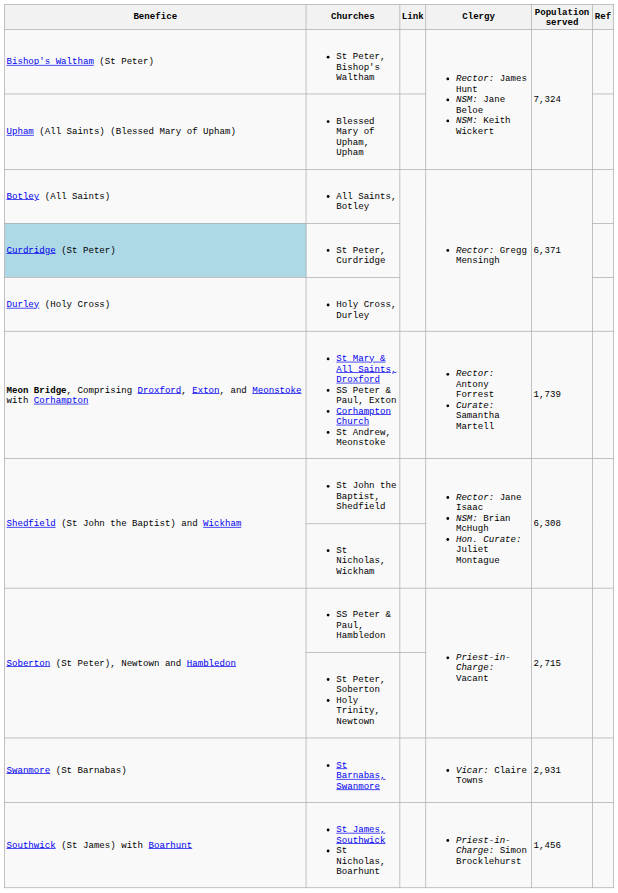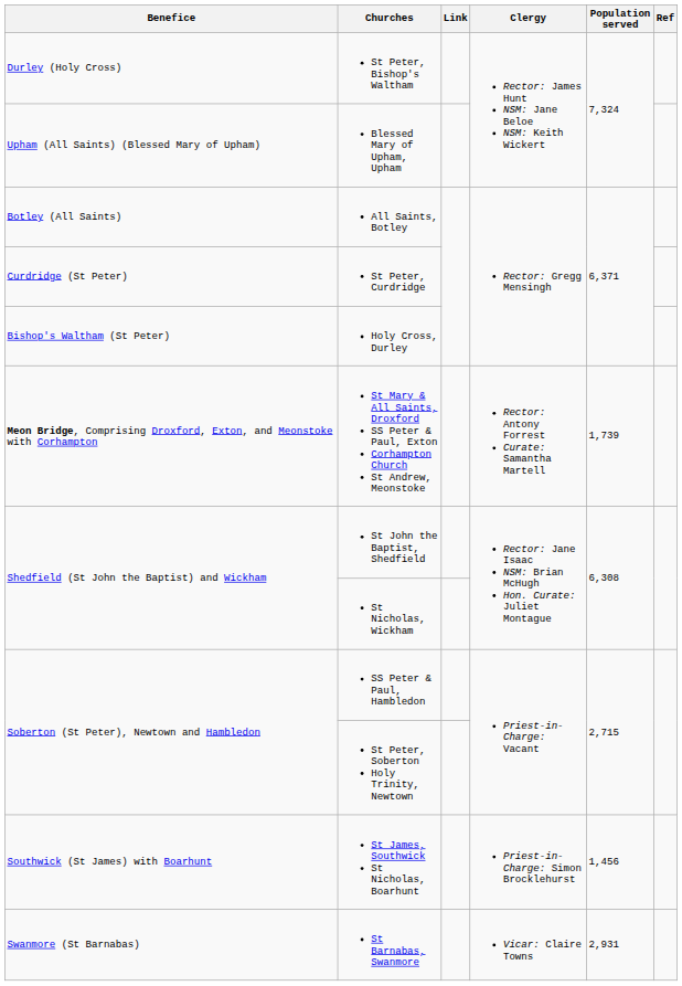 <table class="wikitable">
 <tr>
 <th width="425">Benefice</th>
 <th>Churches</th>
 <th>Link</th>
 <th>Clergy</th>
 <th>Population served</th>
 <th>Ref</th>
 </tr>
 <tr>
-<td><a href='#'>Bishop's Waltham</a> (St Peter)</td>
+<td><a href='#'>Durley</a> (Holy Cross)</td>
 <td><br><ul><li>St Peter, Bishop's Waltham</li></ul></td>
 <td></td>
 <td rowspan="2"><br><ul><li><em>Rector:</em> James Hunt</li><li><em>NSM:</em> Jane Beloe</li><li><em>NSM:</em> Keith Wickert</li></ul></td>
 <td rowspan="2">7,324</td>
 <td></td>
 </tr>
 <tr>
 <td><a href='#'>Upham</a> (All Saints) (Blessed Mary of Upham)</td>
 <td><br><ul><li>Blessed Mary of Upham, Upham</li></ul></td>
 <td></td>
 <td></td>
 </tr>
 <tr>
 <td><a href='#'>Botley</a> (All Saints)</td>
 <td><br><ul><li>All Saints, Botley</li></ul></td>
 <td rowspan="3"></td>
 <td rowspan="3"><br><ul><li><em>Rector:</em> Gregg Mensingh</li></ul></td>
 <td rowspan="3">6,371</td>
 <td></td>
 </tr>
 <tr>
-<td style="background: lightblue;"><a href='#'>Curdridge</a> (St Peter)</td>
+<td><a href='#'>Curdridge</a> (St Peter)</td>
 <td><br><ul><li>St Peter, Curdridge</li></ul></td>
 <td></td>
 </tr>
 <tr>
-<td><a href='#'>Durley</a> (Holy Cross)</td>
+<td><a href='#'>Bishop's Waltham</a> (St Peter)</td>
 <td><br><ul><li>Holy Cross, Durley</li></ul></td>
 <td></td>
 </tr>
 <tr>
 <td><strong>Meon Bridge</strong>, Comprising <a href='#'>Droxford</a>, <a href='#'>Exton</a>, and <a href='#'>Meonstoke</a> with <a href='#'>Corhampton</a></td>
 <td><br><ul><li><a href='#'>St Mary & All Saints, Droxford</a></li><li>SS Peter & Paul, Exton</li><li><a href='#'>Corhampton Church</a></li><li>St Andrew, Meonstoke</li></ul></td>
 <td></td>
 <td><br><ul><li><em>Rector:</em> Antony Forrest</li><li><em>Curate:</em> Samantha Martell</li></ul></td>
 <td>1,739</td>
 <td></td>
 </tr>
 <tr>
 <td rowspan="2"><a href='#'>Shedfield</a> (St John the Baptist) and <a href='#'>Wickham</a></td>
 <td><br><ul><li>St John the Baptist, Shedfield</li></ul></td>
 <td></td>
 <td rowspan="2"><br><ul><li><em>Rector:</em> Jane Isaac</li><li><em>NSM:</em> Brian McHugh</li><li><em>Hon. Curate:</em> Juliet Montague</li></ul></td>
 <td rowspan="2">6,308</td>
 <td rowspan="2"></td>
 </tr>
 <tr>
 <td><br><ul><li>St Nicholas, Wickham</li></ul></td>
 <td></td>
 </tr>
 <tr>
 <td rowspan="2"><a href='#'>Soberton</a> (St Peter), Newtown and <a href='#'>Hambledon</a></td>
 <td><br><ul><li>SS Peter & Paul, Hambledon</li></ul></td>
 <td></td>
 <td rowspan="2"><br><ul><li><em>Priest-in-Charge:</em> Vacant</li></ul></td>
 <td rowspan="2">2,715</td>
 <td rowspan="2"></td>
 </tr>
 <tr>
 <td><br><ul><li>St Peter, Soberton</li><li>Holy Trinity, Newtown</li></ul></td>
 <td></td>
 </tr>
 <tr>
+<td><a href='#'>Southwick</a> (St James) with <a href='#'>Boarhunt</a></td>
+<td><br><ul><li><a href='#'>St James, Southwick</a></li><li>St Nicholas, Boarhunt</li></ul></td>
+<td></td>
+<td><br><ul><li><em>Priest-in-Charge:</em> Simon Brocklehurst</li></ul></td>
+<td>1,456</td>
+<td></td>
+</tr>
+<tr>
 <td><a href='#'>Swanmore</a> (St Barnabas)</td>
 <td><br><ul><li><a href='#'>St Barnabas, Swanmore</a></li></ul></td>
 <td></td>
 <td><br><ul><li><em>Vicar:</em> Claire Towns</li></ul></td>
 <td>2,931</td>
 <td></td>
 </tr>
-<tr>
-<td><a href='#'>Southwick</a> (St James) with <a href='#'>Boarhunt</a></td>
-<td><br><ul><li><a href='#'>St James, Southwick</a></li><li>St Nicholas, Boarhunt</li></ul></td>
-<td></td>
-<td><br><ul><li><em>Priest-in-Charge:</em> Simon Brocklehurst</li></ul></td>
-<td>1,456</td>
-<td></td>
-</tr>
 </table>
